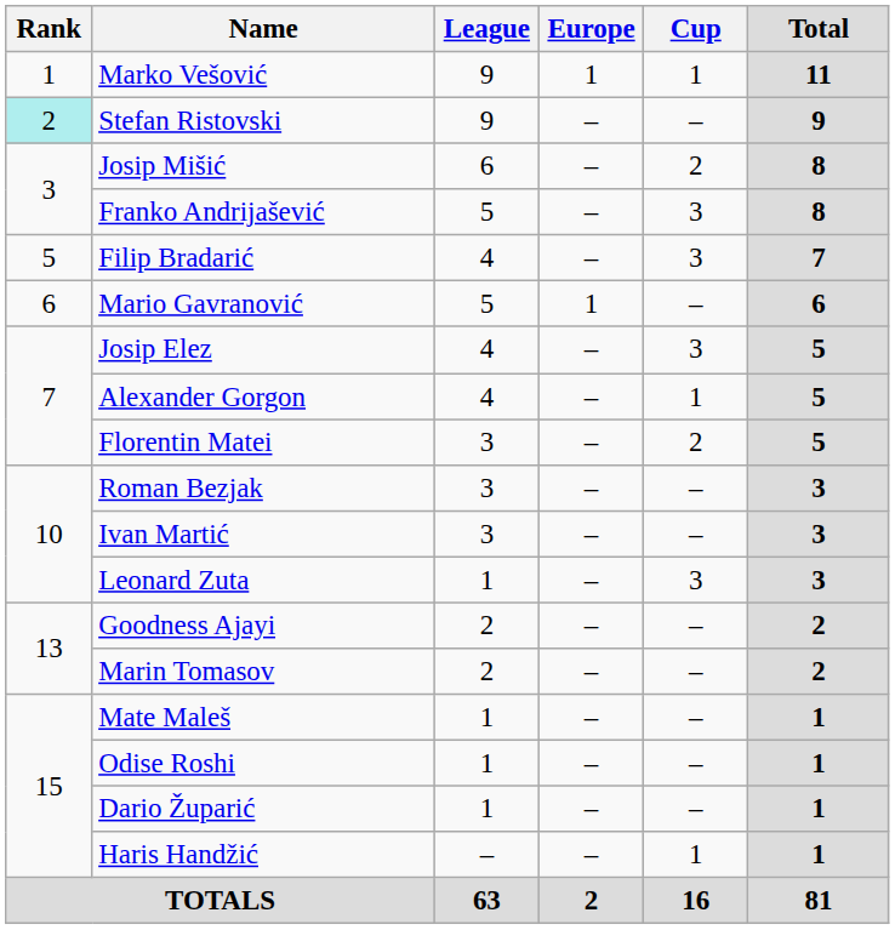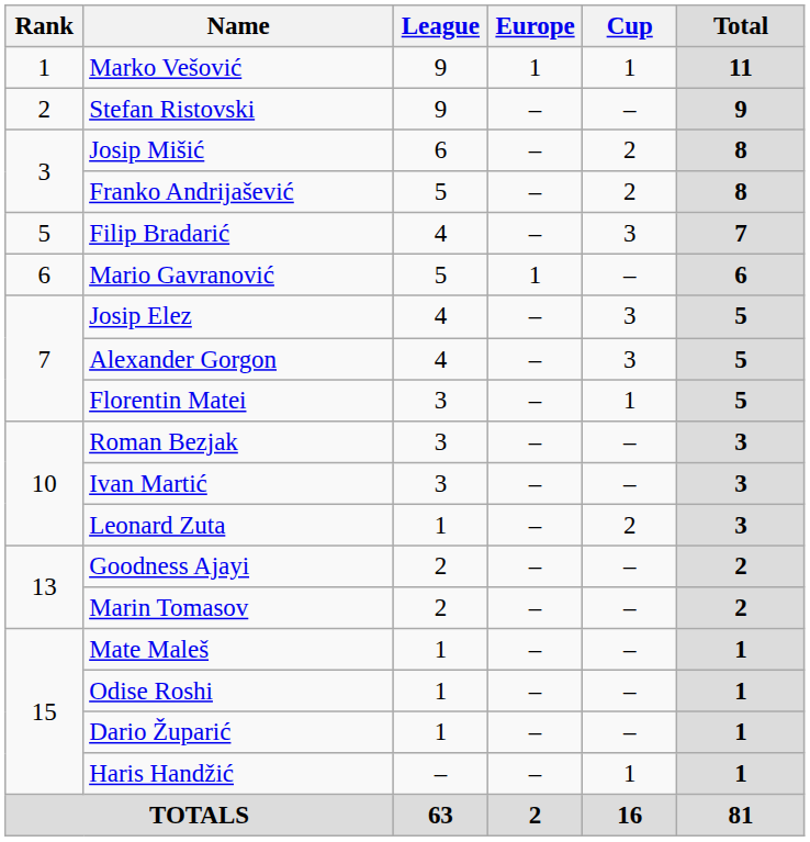 <table class="wikitable" style="font-size: 95%; text-align: center;">
 <tr>
 <th width=40>Rank</th>
 <th width=180>Name</th>
 <th width=50><a href='#'>League</a></th>
 <th width=50><a href='#'>Europe</a></th>
 <th width=50><a href='#'>Cup</a></th>
 <th width=70 style="background: #DCDCDC">Total</th>
 </tr>
 <tr>
 <td rowspan=1>1</td>
 <td style="text-align:left;"> <a href='#'>Marko Vešović</a></td>
 <td>9</td>
 <td>1</td>
 <td>1</td>
 <th style="background: #DCDCDC">11</th>
 </tr>
 <tr>
-<td rowspan=1 style="background: paleturquoise;">2</td>
+<td rowspan=1>2</td>
 <td style="text-align:left;"> <a href='#'>Stefan Ristovski</a></td>
 <td>9</td>
 <td>–</td>
 <td>–</td>
 <th style="background: #DCDCDC">9</th>
 </tr>
 <tr>
 <td rowspan=2>3</td>
 <td style="text-align:left;"> <a href='#'>Josip Mišić</a></td>
 <td>6</td>
 <td>–</td>
 <td>2</td>
 <th style="background: #DCDCDC">8</th>
 </tr>
 <tr>
 <td style="text-align:left;"> <a href='#'>Franko Andrijašević</a></td>
 <td>5</td>
 <td>–</td>
-<td>3</td>
+<td>2</td>
 <th style="background: #DCDCDC">8</th>
 </tr>
 <tr>
 <td rpwspan=1>5</td>
 <td style="text-align:left;"> <a href='#'>Filip Bradarić</a></td>
 <td>4</td>
 <td>–</td>
 <td>3</td>
 <th style="background: #DCDCDC">7</th>
 </tr>
 <tr>
 <td rowspan=1>6</td>
 <td style="text-align:left;"> <a href='#'>Mario Gavranović</a></td>
 <td>5</td>
 <td>1</td>
 <td>–</td>
 <th style="background: #DCDCDC">6</th>
 </tr>
 <tr>
 <td rowspan=3>7</td>
 <td style="text-align:left;"> <a href='#'>Josip Elez</a></td>
 <td>4</td>
 <td>–</td>
 <td>3</td>
 <th style="background: #DCDCDC">5</th>
 </tr>
 <tr>
 <td style="text-align:left;"> <a href='#'>Alexander Gorgon</a></td>
 <td>4</td>
 <td>–</td>
-<td>1</td>
+<td>3</td>
 <th style="background: #DCDCDC">5</th>
 </tr>
 <tr>
 <td style="text-align:left;"> <a href='#'>Florentin Matei</a></td>
 <td>3</td>
 <td>–</td>
-<td>2</td>
+<td>1</td>
 <th style="background: #DCDCDC">5</th>
 </tr>
 <tr>
 <td rowspan=3>10</td>
 <td style="text-align:left;"> <a href='#'>Roman Bezjak</a></td>
 <td>3</td>
 <td>–</td>
 <td>–</td>
 <th style="background: #DCDCDC">3</th>
 </tr>
 <tr>
 <td style="text-align:left;"> <a href='#'>Ivan Martić</a></td>
 <td>3</td>
 <td>–</td>
 <td>–</td>
 <th style="background: #DCDCDC">3</th>
 </tr>
 <tr>
 <td style="text-align:left;"> <a href='#'>Leonard Zuta</a></td>
 <td>1</td>
 <td>–</td>
-<td>3</td>
+<td>2</td>
 <th style="background: #DCDCDC">3</th>
 </tr>
 <tr>
 <td rowspan=2>13</td>
 <td style="text-align:left;"> <a href='#'>Goodness Ajayi</a></td>
 <td>2</td>
 <td>–</td>
 <td>–</td>
 <th style="background: #DCDCDC">2</th>
 </tr>
 <tr>
 <td style="text-align:left;"> <a href='#'>Marin Tomasov</a></td>
 <td>2</td>
 <td>–</td>
 <td>–</td>
 <th style="background: #DCDCDC">2</th>
 </tr>
 <tr>
 <td rowspan=4>15</td>
 <td style="text-align:left;"> <a href='#'>Mate Maleš</a></td>
 <td>1</td>
 <td>–</td>
 <td>–</td>
 <th style="background: #DCDCDC">1</th>
 </tr>
 <tr>
 <td style="text-align:left;"> <a href='#'>Odise Roshi</a></td>
 <td>1</td>
 <td>–</td>
 <td>–</td>
 <th style="background: #DCDCDC">1</th>
 </tr>
 <tr>
 <td style="text-align:left;"> <a href='#'>Dario Župarić</a></td>
 <td>1</td>
 <td>–</td>
 <td>–</td>
 <th style="background: #DCDCDC">1</th>
 </tr>
 <tr>
 <td style="text-align:left;"> <a href='#'>Haris Handžić</a></td>
 <td>–</td>
 <td>–</td>
 <td>1</td>
 <th style="background: #DCDCDC">1</th>
 </tr>
 <tr>
 <th colspan="2" align="center" style="background: #DCDCDC">TOTALS</th>
 <th style="background: #DCDCDC">63</th>
 <th style="background: #DCDCDC">2</th>
 <th style="background: #DCDCDC">16</th>
 <th style="background: #DCDCDC">81</th>
 </tr>
 </table>
